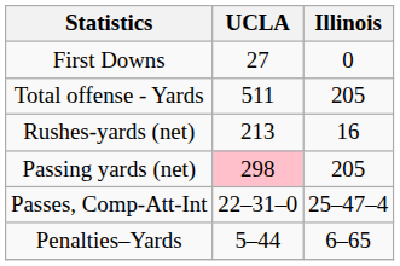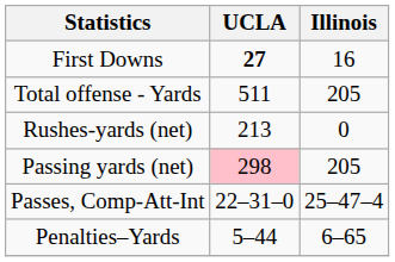 <table class=wikitable style="text-align:center">
 <tr>
 <th>Statistics</th>
 <th>UCLA</th>
 <th>Illinois</th>
 </tr>
 <tr>
 <td>First Downs</td>
-<td>27</td>
-<td>0</td>
+<td><strong>27</strong></td>
+<td>16</td>
 </tr>
 <tr>
 <td>Total offense - Yards</td>
 <td>511</td>
 <td>205</td>
 </tr>
 <tr>
 <td>Rushes-yards (net)</td>
 <td>213</td>
-<td>16</td>
+<td>0</td>
 </tr>
 <tr>
 <td>Passing yards (net)</td>
 <td style="background: pink;">298</td>
 <td>205</td>
 </tr>
 <tr>
 <td>Passes, Comp-Att-Int</td>
 <td>22–31–0</td>
 <td>25–47–4</td>
 </tr>
 <tr>
 <td>Penalties–Yards</td>
 <td>5–44</td>
 <td>6–65</td>
 </tr>
 <tr>
 </tr>
 </table>
